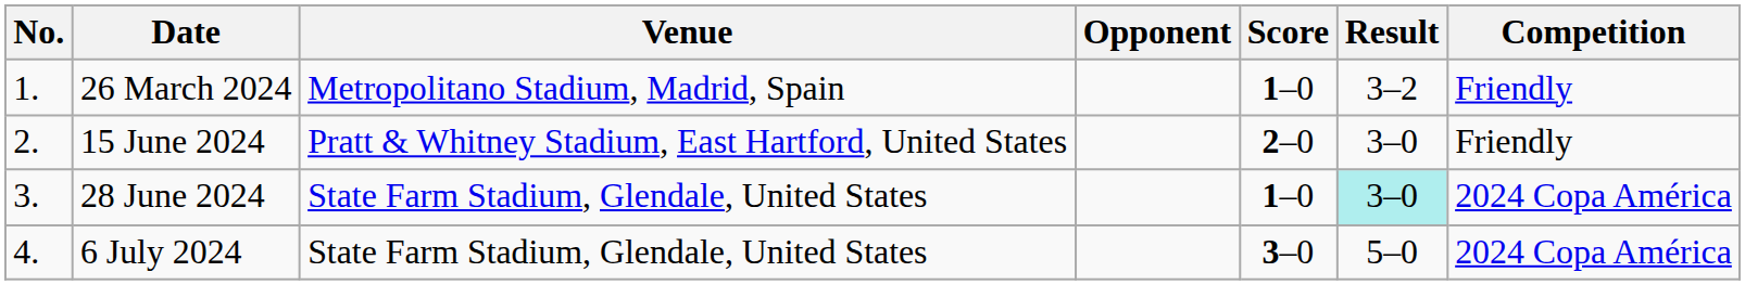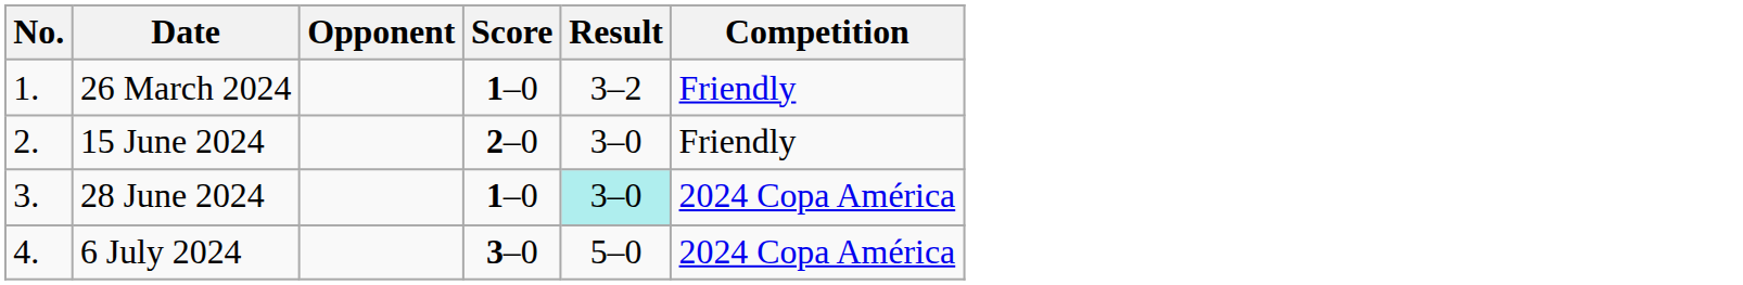 <table class="wikitable" style="font-size:100%;">
 <tr>
 <th>No.</th>
 <th>Date</th>
-<th>Venue</th>
 <th>Opponent</th>
 <th>Score</th>
 <th>Result</th>
 <th>Competition</th>
 </tr>
 <tr>
 <td>1.</td>
 <td>26 March 2024</td>
-<td><a href='#'>Metropolitano Stadium</a>, <a href='#'>Madrid</a>, Spain</td>
 <td></td>
 <td align=center><strong>1</strong>–0</td>
 <td align=center>3–2</td>
 <td><a href='#'>Friendly</a></td>
 </tr>
 <tr>
 <td>2.</td>
 <td>15 June 2024</td>
-<td><a href='#'>Pratt & Whitney Stadium</a>, <a href='#'>East Hartford</a>, United States</td>
 <td></td>
 <td align=center><strong>2</strong>–0</td>
 <td align=center>3–0</td>
 <td>Friendly</td>
 </tr>
 <tr>
 <td>3.</td>
 <td>28 June 2024</td>
-<td><a href='#'>State Farm Stadium</a>, <a href='#'>Glendale</a>, United States</td>
 <td></td>
 <td align=center><strong>1</strong>–0</td>
 <td align=center style="background: paleturquoise;">3–0</td>
 <td><a href='#'>2024 Copa América</a></td>
 </tr>
 <tr>
 <td>4.</td>
 <td>6 July 2024</td>
-<td>State Farm Stadium, Glendale, United States</td>
 <td></td>
 <td align=center><strong>3</strong>–0</td>
 <td align=center>5–0</td>
 <td><a href='#'>2024 Copa América</a></td>
 </tr>
 </table>
